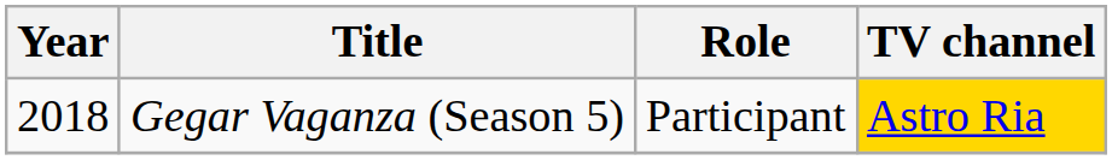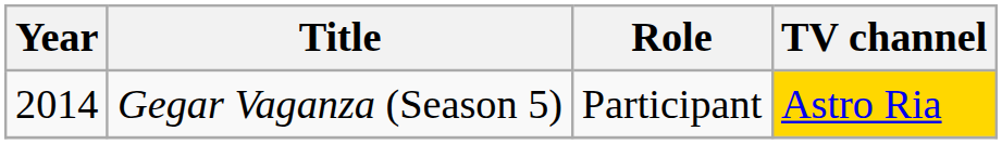 <table class="wikitable">
 <tr>
 <th>Year</th>
 <th>Title</th>
 <th>Role</th>
 <th>TV channel</th>
 </tr>
 <tr>
-<td>2018</td>
+<td>2014</td>
 <td><em>Gegar Vaganza</em> (Season 5)</td>
 <td>Participant</td>
 <td style="background: gold;"><a href='#'>Astro Ria</a></td>
 </tr>
 <tr>
 </tr>
 </table>
